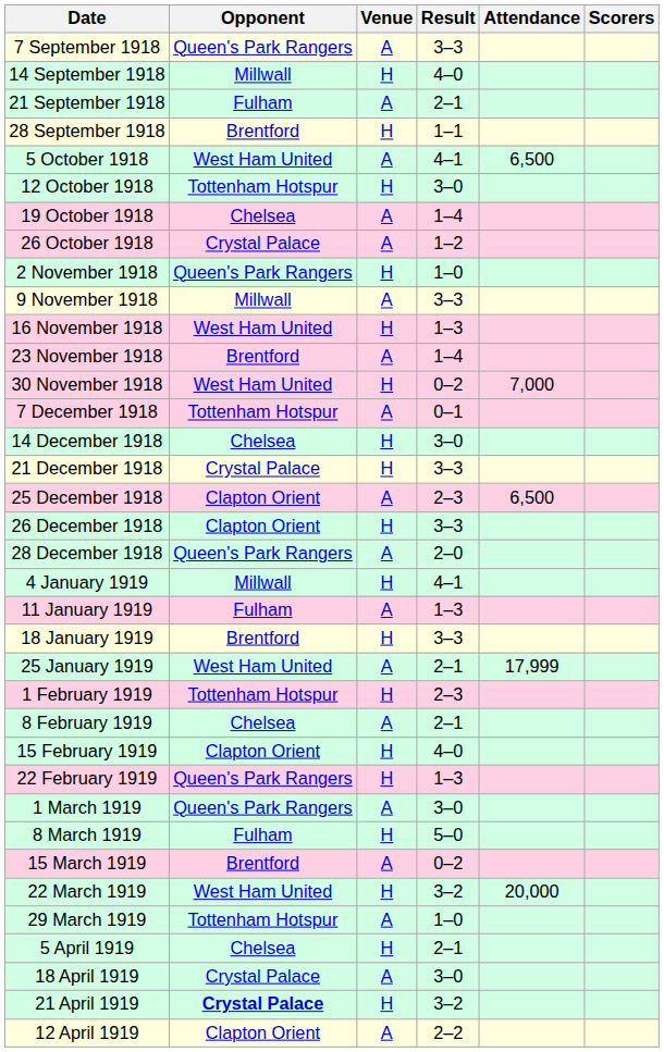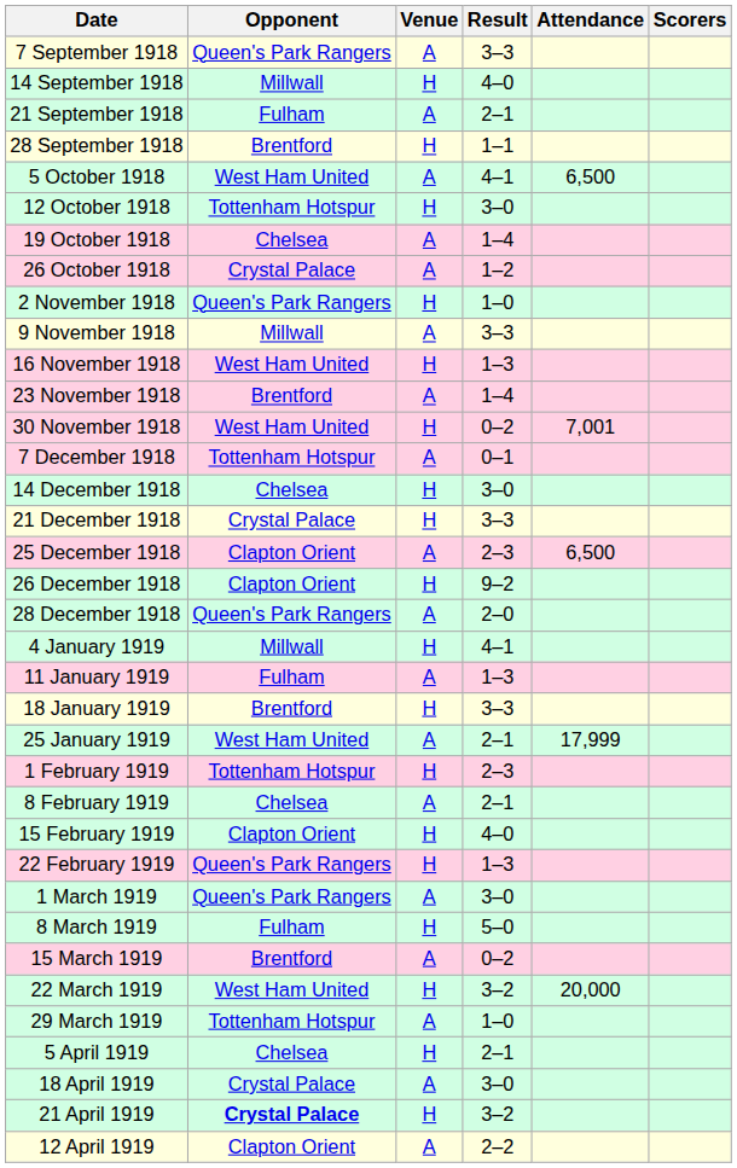 <table class="wikitable sortable" style="text-align:center;">
 <tr>
 <th>Date</th>
 <th>Opponent</th>
 <th>Venue</th>
 <th>Result</th>
 <th>Attendance</th>
 <th>Scorers</th>
 </tr>
 <tr style="background:#ffffdd;">
 <td>7 September 1918</td>
 <td><a href='#'>Queen's Park Rangers</a></td>
 <td><a href='#'>A</a></td>
 <td>3–3</td>
 <td></td>
 <td></td>
 </tr>
 <tr style="background:#d0ffe3;">
 <td>14 September 1918</td>
 <td><a href='#'>Millwall</a></td>
 <td><a href='#'>H</a></td>
 <td>4–0</td>
 <td></td>
 <td></td>
 </tr>
 <tr style="background:#d0ffe3;">
 <td>21 September 1918</td>
 <td><a href='#'>Fulham</a></td>
 <td><a href='#'>A</a></td>
 <td>2–1</td>
 <td></td>
 <td></td>
 </tr>
 <tr style="background:#ffffdd;">
 <td>28 September 1918</td>
 <td><a href='#'>Brentford</a></td>
 <td><a href='#'>H</a></td>
 <td>1–1</td>
 <td></td>
 <td></td>
 </tr>
 <tr style="background:#d0ffe3;">
 <td>5 October 1918</td>
 <td><a href='#'>West Ham United</a></td>
 <td><a href='#'>A</a></td>
 <td>4–1</td>
 <td>6,500</td>
 <td></td>
 </tr>
 <tr style="background:#d0ffe3;">
 <td>12 October 1918</td>
 <td><a href='#'>Tottenham Hotspur</a></td>
 <td><a href='#'>H</a></td>
 <td>3–0</td>
 <td></td>
 <td></td>
 </tr>
 <tr style="background:#ffd0e3;">
 <td>19 October 1918</td>
 <td><a href='#'>Chelsea</a></td>
 <td><a href='#'>A</a></td>
 <td>1–4</td>
 <td></td>
 <td></td>
 </tr>
 <tr style="background:#ffd0e3;">
 <td>26 October 1918</td>
 <td><a href='#'>Crystal Palace</a></td>
 <td><a href='#'>A</a></td>
 <td>1–2</td>
 <td></td>
 <td></td>
 </tr>
 <tr style="background:#d0ffe3;">
 <td>2 November 1918</td>
 <td><a href='#'>Queen's Park Rangers</a></td>
 <td><a href='#'>H</a></td>
 <td>1–0</td>
 <td></td>
 <td></td>
 </tr>
 <tr style="background:#ffffdd;">
 <td>9 November 1918</td>
 <td><a href='#'>Millwall</a></td>
 <td><a href='#'>A</a></td>
 <td>3–3</td>
 <td></td>
 <td></td>
 </tr>
 <tr style="background:#ffd0e3;">
 <td>16 November 1918</td>
 <td><a href='#'>West Ham United</a></td>
 <td><a href='#'>H</a></td>
 <td>1–3</td>
 <td></td>
 <td></td>
 </tr>
 <tr style="background:#ffd0e3;">
 <td>23 November 1918</td>
 <td><a href='#'>Brentford</a></td>
 <td><a href='#'>A</a></td>
 <td>1–4</td>
 <td></td>
 <td></td>
 </tr>
 <tr style="background:#ffd0e3;">
 <td>30 November 1918</td>
 <td><a href='#'>West Ham United</a></td>
 <td><a href='#'>H</a></td>
 <td>0–2</td>
-<td>7,000</td>
+<td>7,001</td>
 <td></td>
 </tr>
 <tr style="background:#ffd0e3;">
 <td>7 December 1918</td>
 <td><a href='#'>Tottenham Hotspur</a></td>
 <td><a href='#'>A</a></td>
 <td>0–1</td>
 <td></td>
 <td></td>
 </tr>
 <tr style="background:#d0ffe3;">
 <td>14 December 1918</td>
 <td><a href='#'>Chelsea</a></td>
 <td><a href='#'>H</a></td>
 <td>3–0</td>
 <td></td>
 <td></td>
 </tr>
 <tr style="background:#ffffdd;">
 <td>21 December 1918</td>
 <td><a href='#'>Crystal Palace</a></td>
 <td><a href='#'>H</a></td>
 <td>3–3</td>
 <td></td>
 <td></td>
 </tr>
 <tr style="background:#ffd0e3;">
 <td>25 December 1918</td>
 <td><a href='#'>Clapton Orient</a></td>
 <td><a href='#'>A</a></td>
 <td>2–3</td>
 <td>6,500</td>
 <td></td>
 </tr>
 <tr style="background:#d0ffe3;">
 <td>26 December 1918</td>
 <td><a href='#'>Clapton Orient</a></td>
 <td><a href='#'>H</a></td>
-<td>3–3</td>
+<td>9–2</td>
 <td></td>
 <td></td>
 </tr>
 <tr style="background:#d0ffe3;">
 <td>28 December 1918</td>
 <td><a href='#'>Queen's Park Rangers</a></td>
 <td><a href='#'>A</a></td>
 <td>2–0</td>
 <td></td>
 <td></td>
 </tr>
 <tr style="background:#d0ffe3;">
 <td>4 January 1919</td>
 <td><a href='#'>Millwall</a></td>
 <td><a href='#'>H</a></td>
 <td>4–1</td>
 <td></td>
 <td></td>
 </tr>
 <tr style="background:#ffd0e3;">
 <td>11 January 1919</td>
 <td><a href='#'>Fulham</a></td>
 <td><a href='#'>A</a></td>
 <td>1–3</td>
 <td></td>
 <td></td>
 </tr>
 <tr style="background:#ffffdd;">
 <td>18 January 1919</td>
 <td><a href='#'>Brentford</a></td>
 <td><a href='#'>H</a></td>
 <td>3–3</td>
 <td></td>
 <td></td>
 </tr>
 <tr style="background:#d0ffe3;">
 <td>25 January 1919</td>
 <td><a href='#'>West Ham United</a></td>
 <td><a href='#'>A</a></td>
 <td>2–1</td>
 <td>17,999</td>
 <td></td>
 </tr>
 <tr style="background:#ffd0e3;">
 <td>1 February 1919</td>
 <td><a href='#'>Tottenham Hotspur</a></td>
 <td><a href='#'>H</a></td>
 <td>2–3</td>
 <td></td>
 <td></td>
 </tr>
 <tr style="background:#d0ffe3;">
 <td>8 February 1919</td>
 <td><a href='#'>Chelsea</a></td>
 <td><a href='#'>A</a></td>
 <td>2–1</td>
 <td></td>
 <td></td>
 </tr>
 <tr style="background:#d0ffe3;">
 <td>15 February 1919</td>
 <td><a href='#'>Clapton Orient</a></td>
 <td><a href='#'>H</a></td>
 <td>4–0</td>
 <td></td>
 <td></td>
 </tr>
 <tr style="background:#ffd0e3;">
 <td>22 February 1919</td>
 <td><a href='#'>Queen's Park Rangers</a></td>
 <td><a href='#'>H</a></td>
 <td>1–3</td>
 <td></td>
 <td></td>
 </tr>
 <tr style="background:#d0ffe3;">
 <td>1 March 1919</td>
 <td><a href='#'>Queen's Park Rangers</a></td>
 <td><a href='#'>A</a></td>
 <td>3–0</td>
 <td></td>
 <td></td>
 </tr>
 <tr style="background:#d0ffe3;">
 <td>8 March 1919</td>
 <td><a href='#'>Fulham</a></td>
 <td><a href='#'>H</a></td>
 <td>5–0</td>
 <td></td>
 <td></td>
 </tr>
 <tr style="background:#ffd0e3;">
 <td>15 March 1919</td>
 <td><a href='#'>Brentford</a></td>
 <td><a href='#'>A</a></td>
 <td>0–2</td>
 <td></td>
 <td></td>
 </tr>
 <tr style="background:#d0ffe3;">
 <td>22 March 1919</td>
 <td><a href='#'>West Ham United</a></td>
 <td><a href='#'>H</a></td>
 <td>3–2</td>
 <td>20,000</td>
 <td></td>
 </tr>
 <tr style="background:#d0ffe3;">
 <td>29 March 1919</td>
 <td><a href='#'>Tottenham Hotspur</a></td>
 <td><a href='#'>A</a></td>
 <td>1–0</td>
 <td></td>
 <td></td>
 </tr>
 <tr style="background:#d0ffe3;">
 <td>5 April 1919</td>
 <td><a href='#'>Chelsea</a></td>
 <td><a href='#'>H</a></td>
 <td>2–1</td>
 <td></td>
 <td></td>
 </tr>
 <tr style="background:#d0ffe3;">
 <td>18 April 1919</td>
 <td><a href='#'>Crystal Palace</a></td>
 <td><a href='#'>A</a></td>
 <td>3–0</td>
 <td></td>
 <td></td>
 </tr>
 <tr style="background:#d0ffe3;">
 <td>21 April 1919</td>
 <td><strong><a href='#'>Crystal Palace</a></strong></td>
 <td><a href='#'>H</a></td>
 <td>3–2</td>
 <td></td>
 <td></td>
 </tr>
 <tr style="background:#ffffdd;">
 <td>12 April 1919</td>
 <td><a href='#'>Clapton Orient</a></td>
 <td><a href='#'>A</a></td>
 <td>2–2</td>
 <td></td>
 <td></td>
 </tr>
 </table>
